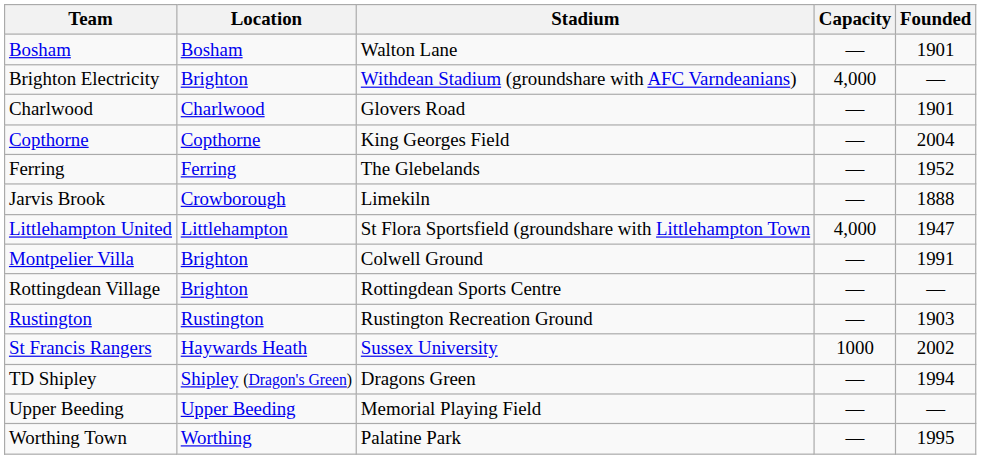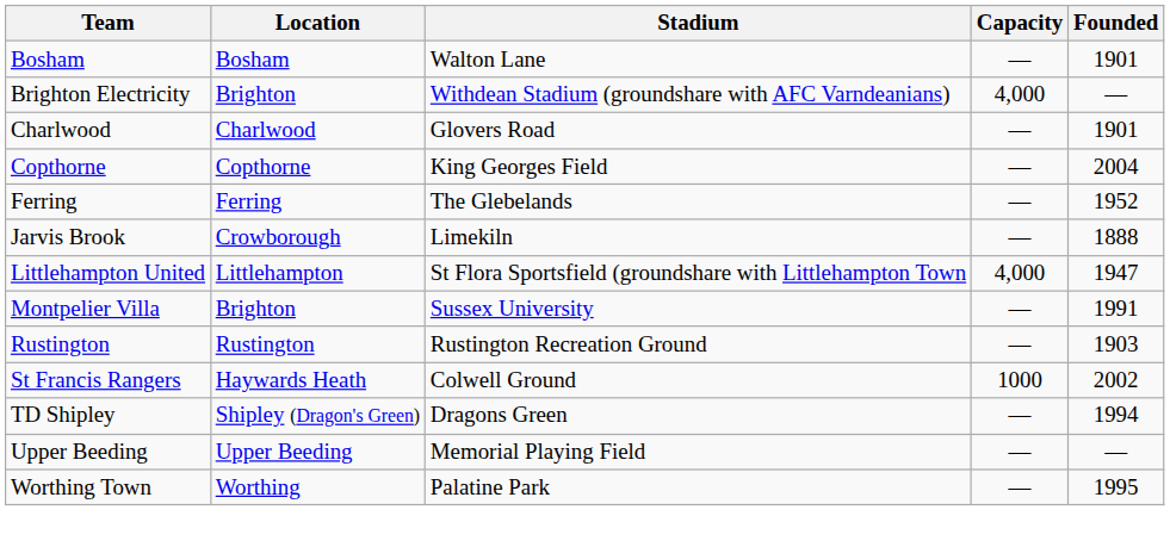 <table class="wikitable sortable">
 <tr>
 <th>Team</th>
 <th>Location</th>
 <th>Stadium</th>
 <th>Capacity</th>
 <th>Founded</th>
 </tr>
 <tr>
 <td><a href='#'>Bosham</a></td>
 <td><a href='#'>Bosham</a></td>
 <td>Walton Lane</td>
 <td align="center">—</td>
 <td align="center">1901</td>
 </tr>
 <tr>
 <td>Brighton Electricity</td>
 <td><a href='#'>Brighton</a> </td>
 <td><a href='#'>Withdean Stadium</a> (groundshare with <a href='#'>AFC Varndeanians</a>)</td>
 <td align="center">4,000</td>
 <td align="center">—</td>
 </tr>
 <tr>
 <td>Charlwood</td>
 <td><a href='#'>Charlwood</a></td>
 <td>Glovers Road</td>
 <td align="center">—</td>
 <td align="center">1901</td>
 </tr>
 <tr>
 <td><a href='#'>Copthorne</a></td>
 <td><a href='#'>Copthorne</a></td>
 <td>King Georges Field</td>
 <td align="center">—</td>
 <td align="center">2004</td>
 </tr>
 <tr>
 <td>Ferring</td>
 <td><a href='#'>Ferring</a></td>
 <td>The Glebelands</td>
 <td align="center">—</td>
 <td align="center">1952</td>
 </tr>
 <tr>
 <td>Jarvis Brook</td>
 <td><a href='#'>Crowborough</a></td>
 <td>Limekiln</td>
 <td align="center">—</td>
 <td align="center">1888</td>
 </tr>
 <tr>
 <td><a href='#'>Littlehampton United</a></td>
 <td><a href='#'>Littlehampton</a></td>
 <td>St Flora Sportsfield (groundshare with <a href='#'>Littlehampton Town</a></td>
 <td align="center">4,000</td>
 <td align="center">1947</td>
 </tr>
 <tr>
 <td><a href='#'>Montpelier Villa</a></td>
 <td><a href='#'>Brighton</a> </td>
-<td>Colwell Ground</td>
+<td><a href='#'>Sussex University</a></td>
 <td align="center">—</td>
 <td align="center">1991</td>
-</tr>
-<tr>
-<td>Rottingdean Village</td>
-<td><a href='#'>Brighton</a> </td>
-<td>Rottingdean Sports Centre</td>
-<td align="center">—</td>
-<td align="center">—</td>
 </tr>
 <tr>
 <td><a href='#'>Rustington</a></td>
 <td><a href='#'>Rustington</a></td>
 <td>Rustington Recreation Ground</td>
 <td align="center">—</td>
 <td align="center">1903</td>
 </tr>
 <tr>
 <td><a href='#'>St Francis Rangers</a></td>
 <td><a href='#'>Haywards Heath</a></td>
-<td><a href='#'>Sussex University</a></td>
+<td>Colwell Ground</td>
 <td align="center">1000</td>
 <td align="center">2002</td>
 </tr>
 <tr>
 <td>TD Shipley</td>
 <td><a href='#'>Shipley</a> <small>(<a href='#'>Dragon's Green</a>)</small></td>
 <td>Dragons Green</td>
 <td align="center">—</td>
 <td align="center">1994</td>
 </tr>
 <tr>
 <td>Upper Beeding</td>
 <td><a href='#'>Upper Beeding</a></td>
 <td>Memorial Playing Field</td>
 <td align="center">—</td>
 <td align="center">—</td>
 </tr>
 <tr>
 <td>Worthing Town</td>
 <td><a href='#'>Worthing</a></td>
 <td>Palatine Park</td>
 <td align="center">—</td>
 <td align="center">1995</td>
 </tr>
 </table>
